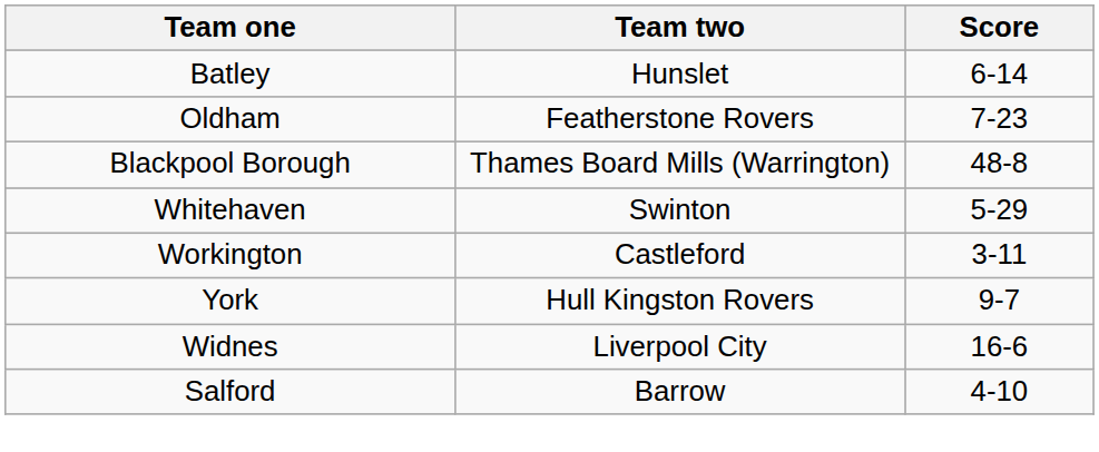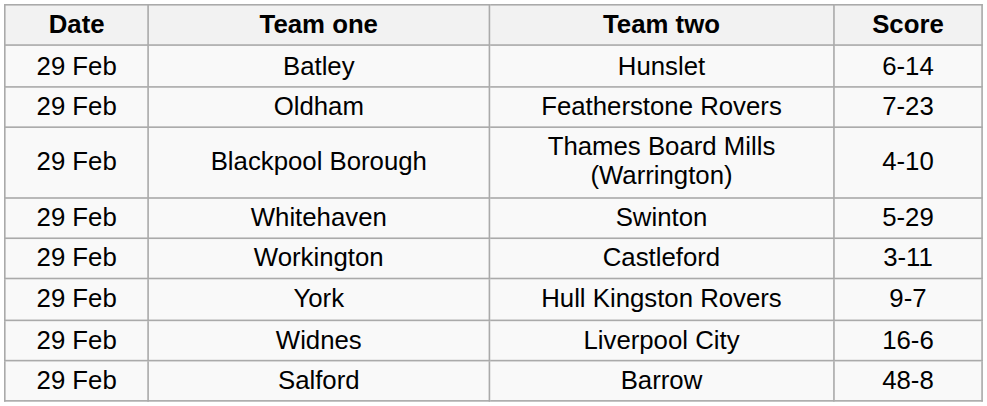 <table class="wikitable" style="text-align: center">
 <tr>
+<th width=100>Date</th>
 <th width=250>Team one</th>
 <th width=250>Team two</th>
 <th width=100>Score</th>
 </tr>
 <tr>
+<td>29 Feb</td>
 <td>Batley</td>
 <td>Hunslet</td>
 <td>6-14</td>
 </tr>
 <tr>
+<td>29 Feb</td>
 <td>Oldham</td>
 <td>Featherstone Rovers</td>
 <td>7-23</td>
 </tr>
 <tr>
+<td>29 Feb</td>
 <td>Blackpool Borough</td>
 <td>Thames Board Mills (Warrington)</td>
-<td>48-8</td>
+<td>4-10</td>
 </tr>
 <tr>
+<td>29 Feb</td>
 <td>Whitehaven</td>
 <td>Swinton</td>
 <td>5-29</td>
 </tr>
 <tr>
+<td>29 Feb</td>
 <td>Workington</td>
 <td>Castleford</td>
 <td>3-11</td>
 </tr>
 <tr>
+<td>29 Feb</td>
 <td>York</td>
 <td>Hull Kingston Rovers</td>
 <td>9-7</td>
 </tr>
 <tr>
+<td>29 Feb</td>
 <td>Widnes</td>
 <td>Liverpool City</td>
 <td>16-6</td>
 </tr>
 <tr>
+<td>29 Feb</td>
 <td>Salford</td>
 <td>Barrow</td>
-<td>4-10</td>
+<td>48-8</td>
 </tr>
 </table>
